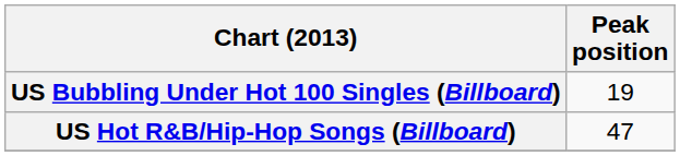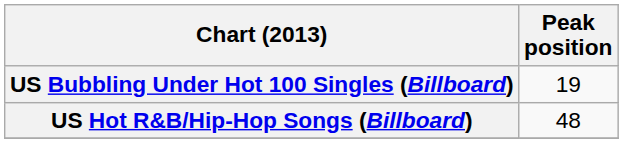 <table class="wikitable sortable plainrowheaders" style="text-align:center">
 <tr>
 <th>Chart (2013)</th>
 <th>Peak<br>position</th>
 </tr>
 <tr>
 <th scope="row">US <a href='#'>Bubbling Under Hot 100 Singles</a> (<em><a href='#'>Billboard</a></em>)</th>
 <td>19</td>
 </tr>
 <tr>
 <th scope="row">US <a href='#'>Hot R&B/Hip-Hop Songs</a> (<em><a href='#'>Billboard</a></em>)</th>
-<td>47</td>
+<td>48</td>
 </tr>
 <tr>
 </tr>
 </table>
